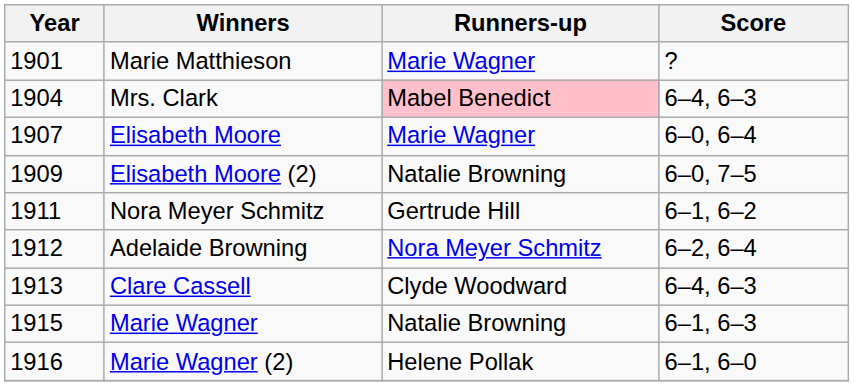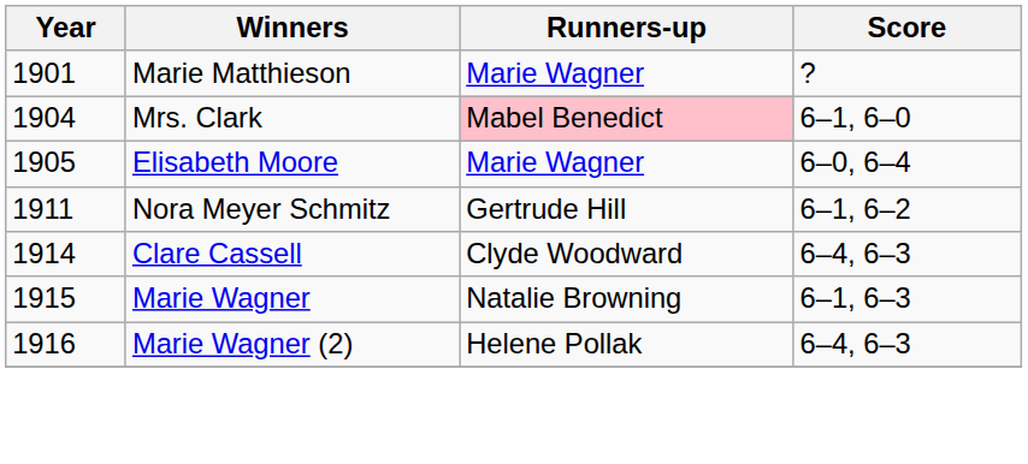 <table class="wikitable sortable">
 <tr>
 <th style="width:60px;">Year</th>
 <th style="width:180px;">Winners</th>
 <th style="width:180px;">Runners-up</th>
 <th style="width:120px;">Score</th>
 </tr>
 <tr>
 <td>1901</td>
 <td> Marie Matthieson</td>
 <td> <a href='#'>Marie Wagner</a></td>
 <td>?</td>
 </tr>
 <tr>
 <td>1904</td>
 <td> Mrs. Clark</td>
 <td style="background: pink;"> Mabel Benedict</td>
-<td>6–4, 6–3</td>
+<td>6–1, 6–0</td>
 </tr>
 <tr>
-<td>1907</td>
+<td>1905</td>
 <td> <a href='#'>Elisabeth Moore</a></td>
 <td> <a href='#'>Marie Wagner</a></td>
 <td>6–0, 6–4</td>
-</tr>
-<tr>
-<td>1909</td>
-<td> <a href='#'>Elisabeth Moore</a> (2)</td>
-<td> Natalie Browning</td>
-<td>6–0, 7–5</td>
 </tr>
 <tr>
 <td>1911</td>
 <td> Nora Meyer Schmitz</td>
 <td> Gertrude Hill</td>
 <td>6–1, 6–2</td>
 </tr>
 <tr>
-<td>1912</td>
-<td> Adelaide Browning</td>
-<td> <a href='#'>Nora Meyer Schmitz</a></td>
-<td>6–2, 6–4</td>
-</tr>
-<tr>
-<td>1913</td>
+<td>1914</td>
 <td> <a href='#'>Clare Cassell</a></td>
 <td> Clyde Woodward</td>
 <td>6–4, 6–3</td>
 </tr>
 <tr>
 <td>1915</td>
 <td> <a href='#'>Marie Wagner</a></td>
 <td> Natalie Browning</td>
 <td>6–1, 6–3</td>
 </tr>
 <tr>
 <td>1916</td>
 <td> <a href='#'>Marie Wagner</a> (2)</td>
 <td> Helene Pollak</td>
-<td>6–1, 6–0</td>
+<td>6–4, 6–3</td>
 </tr>
 <tr>
 </tr>
 </table>
